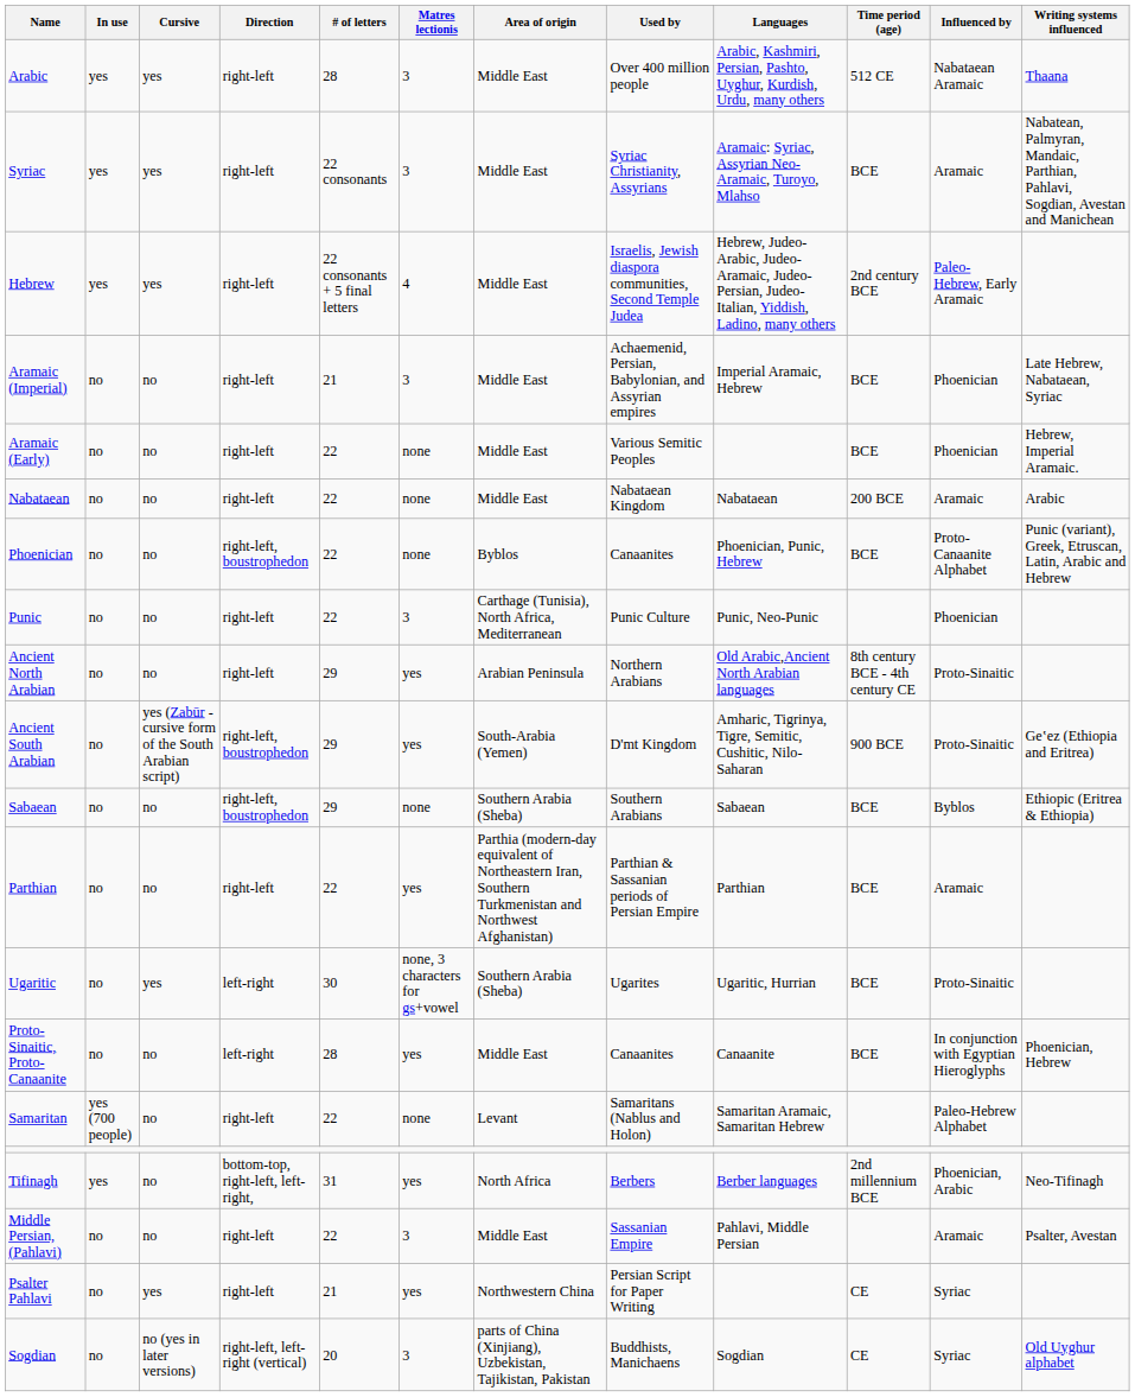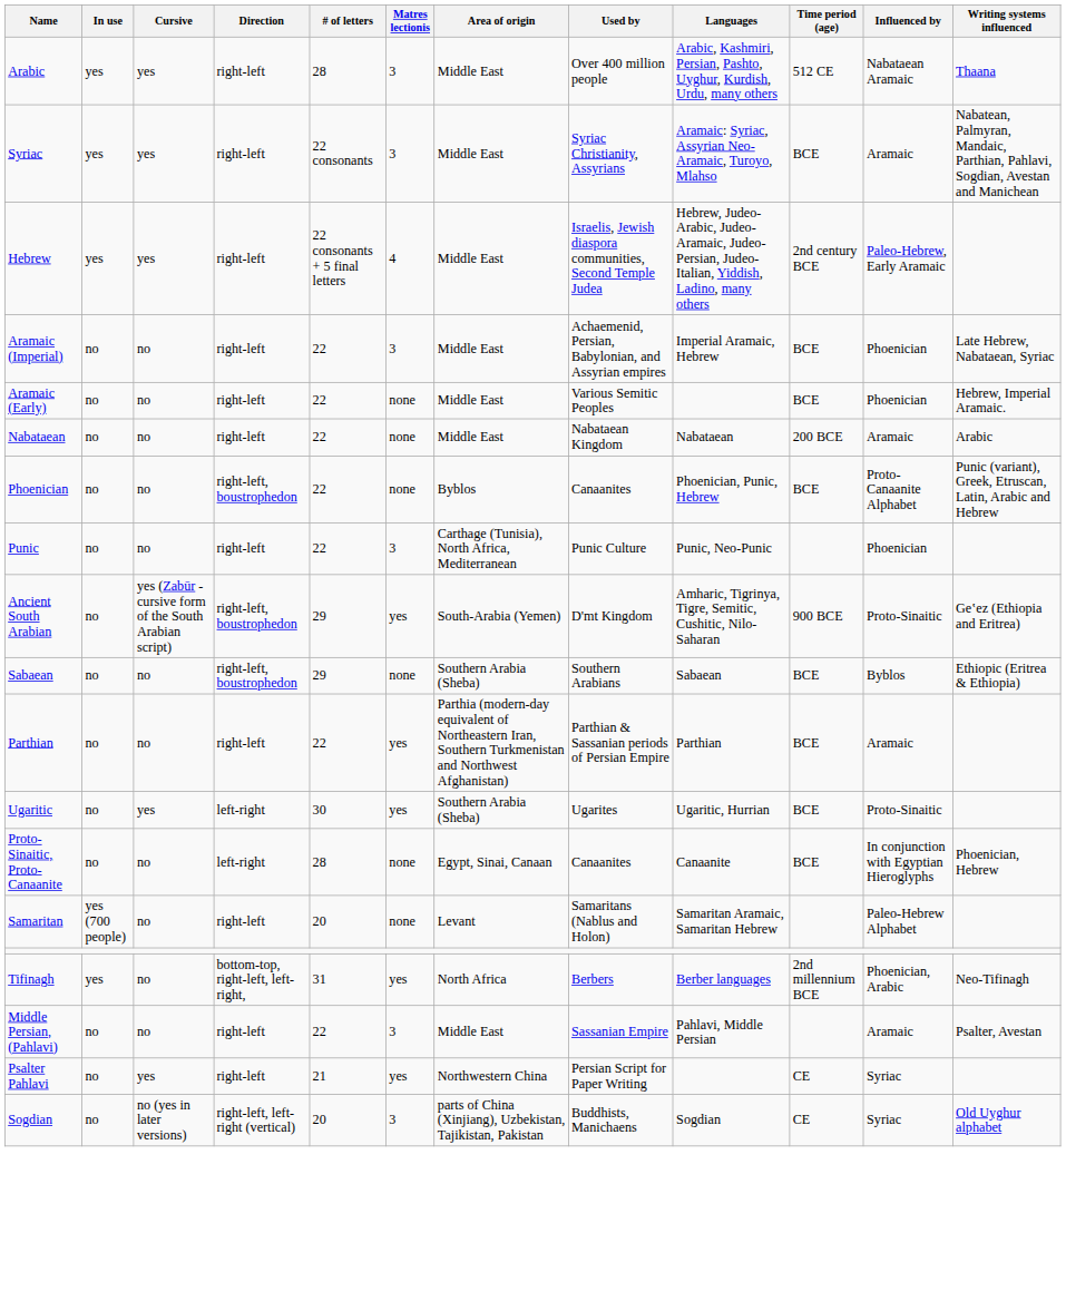 <table class="wikitable sortable">
 <tr>
 <th scope="col" style="font-size:smaller;">Name</th>
 <th scope="col" style="font-size:smaller;">In use</th>
 <th scope="col" style="font-size:smaller;">Cursive</th>
 <th scope="col" style="font-size:smaller;">Direction</th>
 <th scope="col" style="font-size:smaller;"># of letters</th>
 <th scope="col" style="font-size:smaller;"><a href='#'>Matres lectionis</a></th>
 <th scope="col" style="font-size:smaller;">Area of origin</th>
 <th scope="col" style="font-size:smaller;">Used by</th>
 <th scope="col" style="font-size:smaller;">Languages</th>
 <th scope="col" style="font-size:smaller;" data-sort-type=number>Time period (age)</th>
 <th scope="col" style="font-size:smaller;">Influenced by</th>
 <th scope="col" style="font-size:smaller;">Writing systems influenced</th>
 </tr>
 <tr>
 <td><a href='#'>Arabic</a></td>
 <td>yes</td>
 <td>yes</td>
 <td>right-left</td>
 <td>28</td>
 <td>3</td>
 <td>Middle East</td>
 <td>Over 400 million people</td>
 <td><a href='#'>Arabic</a>, <a href='#'>Kashmiri</a>, <a href='#'>Persian</a>, <a href='#'>Pashto</a>, <a href='#'>Uyghur</a>, <a href='#'>Kurdish</a>, <a href='#'>Urdu</a>, <a href='#'>many others</a></td>
 <td>512 CE</td>
 <td>Nabataean Aramaic</td>
 <td><a href='#'>Thaana</a></td>
 </tr>
 <tr>
 <td><a href='#'>Syriac</a></td>
 <td>yes</td>
 <td>yes</td>
 <td>right-left</td>
 <td>22 consonants</td>
 <td>3</td>
 <td>Middle East</td>
 <td><a href='#'>Syriac Christianity</a>, <a href='#'>Assyrians</a></td>
 <td><a href='#'>Aramaic</a>: <a href='#'>Syriac</a>, <a href='#'>Assyrian Neo-Aramaic</a>, <a href='#'>Turoyo</a>, <a href='#'>Mlahso</a></td>
 <td data-sort-value="-0100"> BCE</td>
 <td>Aramaic</td>
 <td>Nabatean, Palmyran, Mandaic, Parthian, Pahlavi, Sogdian, Avestan and Manichean</td>
 </tr>
 <tr>
 <td><a href='#'>Hebrew</a></td>
 <td>yes</td>
 <td>yes</td>
 <td>right-left</td>
 <td>22 consonants + 5 final letters</td>
 <td>4</td>
 <td>Middle East</td>
 <td><a href='#'>Israelis</a>, <a href='#'>Jewish diaspora</a> communities, <a href='#'>Second Temple Judea</a></td>
 <td>Hebrew, Judeo-Arabic, Judeo-Aramaic, Judeo-Persian, Judeo-Italian, <a href='#'>Yiddish</a>, <a href='#'>Ladino</a>, <a href='#'>many others</a></td>
 <td data-sort-value="-0200">2nd century BCE</td>
 <td><a href='#'>Paleo-Hebrew</a>, Early Aramaic</td>
 <td></td>
 </tr>
 <tr>
 <td><a href='#'>Aramaic (Imperial)</a></td>
 <td>no</td>
 <td>no</td>
 <td>right-left</td>
-<td>21</td>
+<td>22</td>
 <td>3</td>
 <td>Middle East</td>
 <td>Achaemenid, Persian, Babylonian, and Assyrian empires</td>
 <td>Imperial Aramaic, Hebrew</td>
 <td data-sort-value="-0500"> BCE</td>
 <td>Phoenician</td>
 <td>Late Hebrew, Nabataean, Syriac</td>
 </tr>
 <tr>
 <td><a href='#'>Aramaic (Early)</a></td>
 <td>no</td>
 <td>no</td>
 <td>right-left</td>
 <td>22</td>
 <td>none</td>
 <td>Middle East</td>
 <td>Various Semitic Peoples</td>
 <td></td>
 <td data-sort-value="-1000"> BCE<br></td>
 <td>Phoenician</td>
 <td>Hebrew, Imperial Aramaic.</td>
 </tr>
 <tr>
 <td><a href='#'>Nabataean</a></td>
 <td>no</td>
 <td>no</td>
 <td>right-left</td>
 <td>22</td>
 <td>none</td>
 <td>Middle East</td>
 <td>Nabataean Kingdom</td>
 <td>Nabataean</td>
 <td data-sort-value="-0200">200 BCE</td>
 <td>Aramaic</td>
 <td>Arabic</td>
 </tr>
 <tr>
 <td><a href='#'>Phoenician</a></td>
 <td>no</td>
 <td>no</td>
 <td>right-left, <a href='#'>boustrophedon</a></td>
 <td>22</td>
 <td>none</td>
 <td>Byblos</td>
 <td>Canaanites</td>
 <td>Phoenician, Punic, <a href='#'>Hebrew</a></td>
 <td data-sort-value="-1500"> BCE</td>
 <td>Proto-Canaanite Alphabet</td>
 <td>Punic (variant), Greek, Etruscan, Latin, Arabic and Hebrew</td>
 </tr>
 <tr>
 <td><a href='#'>Punic</a></td>
 <td>no</td>
 <td>no</td>
 <td>right-left</td>
 <td>22</td>
 <td>3</td>
 <td>Carthage (Tunisia), North Africa, Mediterranean</td>
 <td>Punic Culture</td>
 <td>Punic, Neo-Punic</td>
 <td></td>
 <td>Phoenician<br></td>
 <td></td>
 </tr>
 <tr>
-<td><a href='#'>Ancient North Arabian</a></td>
-<td>no</td>
-<td>no</td>
-<td>right-left</td>
-<td>29</td>
-<td>yes</td>
-<td>Arabian Peninsula</td>
-<td>Northern Arabians</td>
-<td><a href='#'>Old Arabic</a>,<a href='#'>Ancient North Arabian languages</a></td>
-<td>8th century BCE - 4th century CE</td>
-<td>Proto-Sinaitic</td>
-<td></td>
-</tr>
-<tr>
 <td><a href='#'>Ancient South Arabian</a></td>
 <td>no</td>
 <td>yes (<a href='#'>Zabūr</a> - cursive form of the South Arabian script)</td>
 <td>right-left, <a href='#'>boustrophedon</a></td>
 <td>29</td>
 <td>yes</td>
 <td>South-Arabia (Yemen)</td>
 <td>D'mt Kingdom</td>
 <td>Amharic, Tigrinya, Tigre, Semitic, Cushitic, Nilo-Saharan<br></td>
 <td data-sort-value="-0900">900 BCE<br></td>
 <td>Proto-Sinaitic</td>
 <td>Geʽez (Ethiopia and Eritrea)</td>
 </tr>
 <tr>
 <td><a href='#'>Sabaean</a></td>
 <td>no</td>
 <td>no</td>
 <td>right-left, <a href='#'>boustrophedon</a></td>
 <td>29</td>
 <td>none</td>
 <td>Southern Arabia (Sheba)</td>
 <td>Southern Arabians</td>
 <td>Sabaean</td>
 <td data-sort-value="-0500"> BCE</td>
 <td>Byblos</td>
 <td>Ethiopic (Eritrea & Ethiopia)</td>
 </tr>
 <tr>
 <td><a href='#'>Parthian</a></td>
 <td>no</td>
 <td>no</td>
 <td>right-left</td>
 <td>22</td>
 <td>yes</td>
 <td>Parthia (modern-day equivalent of Northeastern Iran, Southern Turkmenistan and Northwest Afghanistan)</td>
 <td>Parthian & Sassanian periods of Persian Empire</td>
 <td>Parthian</td>
 <td data-sort-value="-0200"> BCE</td>
 <td>Aramaic</td>
 <td></td>
 </tr>
 <tr>
 <td><a href='#'>Ugaritic</a></td>
 <td>no</td>
 <td>yes</td>
 <td>left-right</td>
 <td>30</td>
-<td>none, 3 characters for <a href='#'>gs</a>+vowel</td>
+<td>yes</td>
 <td>Southern Arabia (Sheba)</td>
 <td>Ugarites</td>
 <td>Ugaritic, Hurrian</td>
 <td data-sort-value="-1400"> BCE</td>
 <td>Proto-Sinaitic</td>
 <td></td>
 </tr>
 <tr>
 <td><a href='#'>Proto-Sinaitic, Proto-Canaanite</a></td>
 <td>no</td>
 <td>no</td>
 <td>left-right</td>
 <td>28</td>
-<td>yes</td>
-<td>Middle East</td>
+<td>none</td>
+<td>Egypt, Sinai, Canaan</td>
 <td>Canaanites</td>
 <td>Canaanite</td>
 <td data-sort-value="-1900"> BCE</td>
 <td>In conjunction with Egyptian Hieroglyphs<br></td>
 <td>Phoenician, Hebrew</td>
 </tr>
 <tr>
 <td><a href='#'>Samaritan</a></td>
 <td>yes (700 people)</td>
 <td>no</td>
 <td>right-left</td>
-<td>22</td>
+<td>20</td>
 <td>none</td>
 <td>Levant</td>
 <td>Samaritans (Nablus and Holon)</td>
 <td>Samaritan Aramaic, Samaritan Hebrew</td>
 <td data-sort-value="-0100"></td>
 <td>Paleo-Hebrew Alphabet</td>
 <td></td>
 </tr>
 <tr>
 <td colspan="12"></td>
 </tr>
 <tr>
 <td><a href='#'>Tifinagh</a></td>
 <td>yes</td>
 <td>no</td>
 <td>bottom-top, right-left, left-right,</td>
 <td>31</td>
 <td>yes</td>
 <td>North Africa</td>
 <td><a href='#'>Berbers</a></td>
 <td><a href='#'>Berber languages</a></td>
 <td data-sort-value="-2000">2nd millennium BCE</td>
 <td>Phoenician, Arabic</td>
 <td>Neo-Tifinagh</td>
 </tr>
 <tr>
 <td><a href='#'>Middle Persian, (Pahlavi)</a></td>
 <td>no</td>
 <td>no</td>
 <td>right-left</td>
 <td>22</td>
 <td>3</td>
 <td>Middle East</td>
 <td><a href='#'>Sassanian Empire</a></td>
 <td>Pahlavi, Middle Persian</td>
 <td data-sort-value="-0200"></td>
 <td>Aramaic</td>
 <td>Psalter, Avestan</td>
 </tr>
 <tr>
 <td><a href='#'>Psalter Pahlavi</a></td>
 <td>no</td>
 <td>yes</td>
 <td>right-left</td>
 <td>21</td>
 <td>yes</td>
 <td>Northwestern China</td>
 <td>Persian Script for Paper Writing</td>
 <td></td>
 <td> CE</td>
 <td>Syriac<br></td>
 <td></td>
 </tr>
 <tr>
 <td><a href='#'>Sogdian</a></td>
 <td>no</td>
 <td>no (yes in later versions)</td>
 <td>right-left, left-right (vertical)</td>
 <td>20</td>
 <td>3</td>
 <td>parts of China (Xinjiang), Uzbekistan, Tajikistan, Pakistan</td>
 <td>Buddhists, Manichaens</td>
 <td>Sogdian</td>
 <td> CE</td>
 <td>Syriac</td>
 <td><a href='#'>Old Uyghur alphabet</a></td>
 </tr>
 </table>
